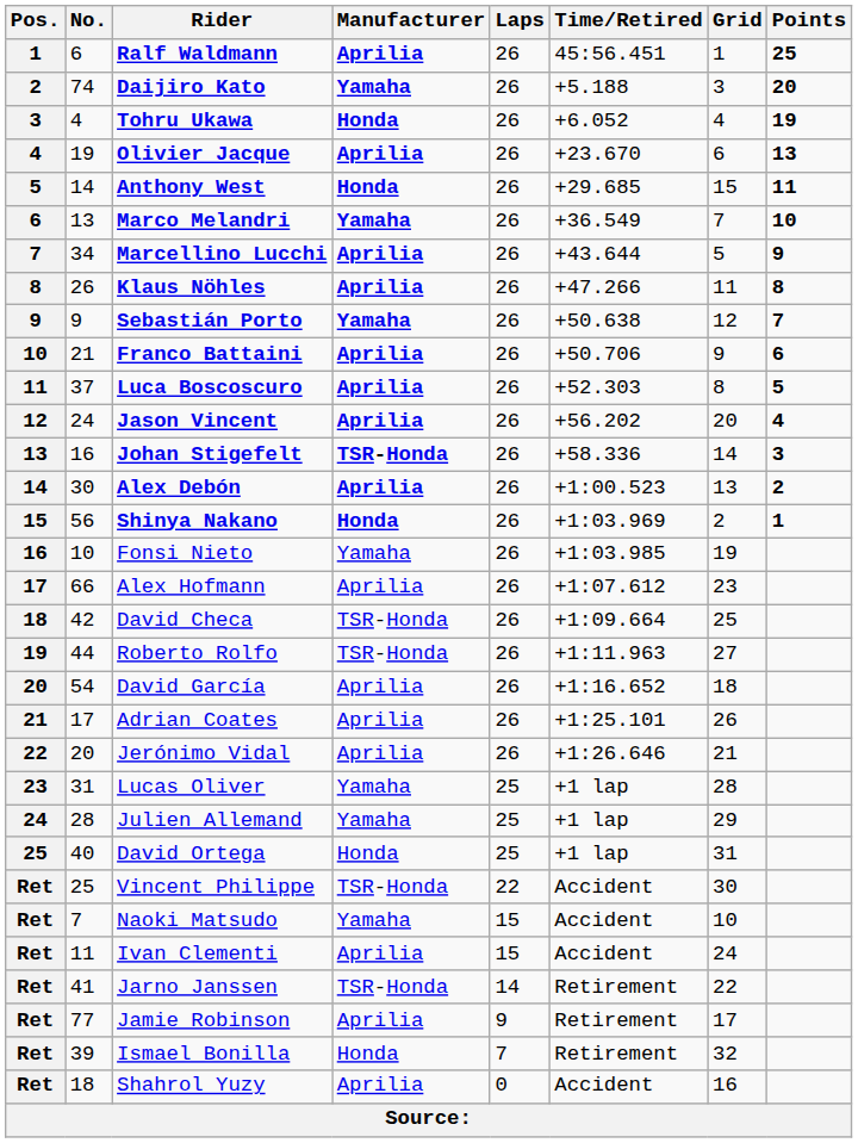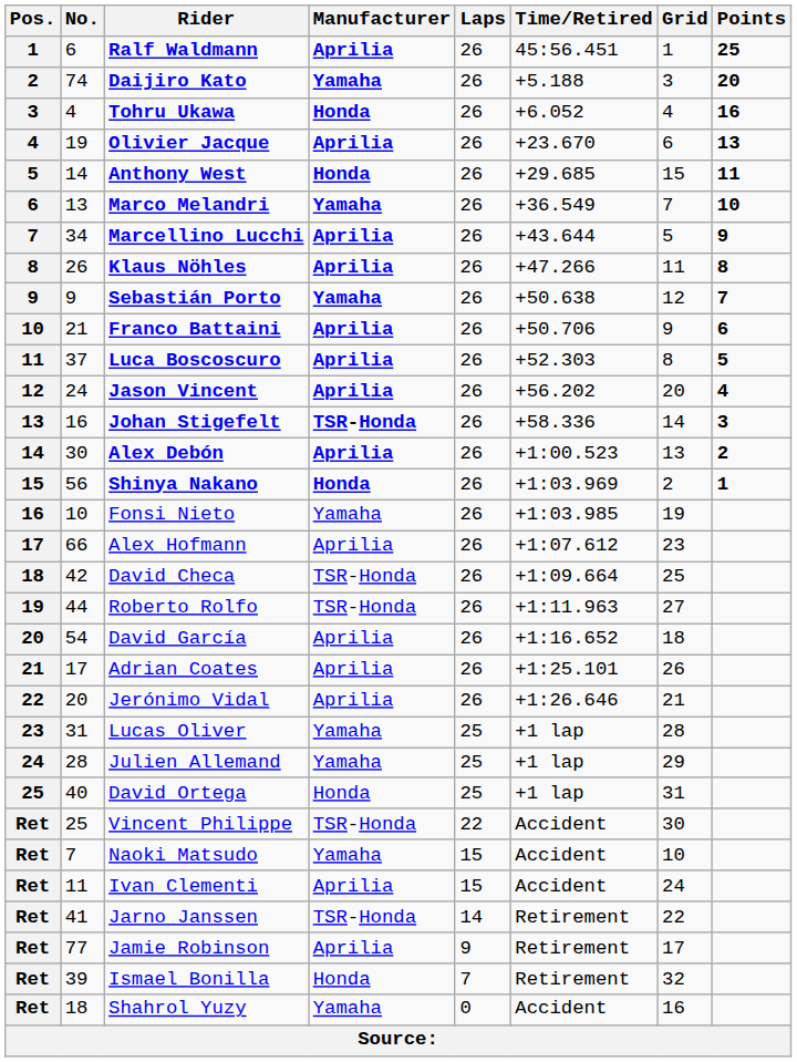 <table class="wikitable" style="font-size: 95%;">
 <tr>
 <th>Pos.</th>
 <th>No.</th>
 <th>Rider</th>
 <th>Manufacturer</th>
 <th>Laps</th>
 <th>Time/Retired</th>
 <th>Grid</th>
 <th>Points</th>
 </tr>
 <tr>
 <th>1</th>
 <td>6</td>
 <td> <strong><a href='#'>Ralf Waldmann</a></strong></td>
 <td><strong><a href='#'>Aprilia</a></strong></td>
 <td>26</td>
 <td>45:56.451</td>
 <td>1</td>
 <td><strong>25</strong></td>
 </tr>
 <tr>
 <th>2</th>
 <td>74</td>
 <td> <strong><a href='#'>Daijiro Kato</a></strong></td>
 <td><strong><a href='#'>Yamaha</a></strong></td>
 <td>26</td>
 <td>+5.188</td>
 <td>3</td>
 <td><strong>20</strong></td>
 </tr>
 <tr>
 <th>3</th>
 <td>4</td>
 <td> <strong><a href='#'>Tohru Ukawa</a></strong></td>
 <td><strong><a href='#'>Honda</a></strong></td>
 <td>26</td>
 <td>+6.052</td>
 <td>4</td>
-<td><strong>19</strong></td>
+<td><strong>16</strong></td>
 </tr>
 <tr>
 <th>4</th>
 <td>19</td>
 <td> <strong><a href='#'>Olivier Jacque</a></strong></td>
 <td><strong><a href='#'>Aprilia</a></strong></td>
 <td>26</td>
 <td>+23.670</td>
 <td>6</td>
 <td><strong>13</strong></td>
 </tr>
 <tr>
 <th>5</th>
 <td>14</td>
 <td> <strong><a href='#'>Anthony West</a></strong></td>
 <td><strong><a href='#'>Honda</a></strong></td>
 <td>26</td>
 <td>+29.685</td>
 <td>15</td>
 <td><strong>11</strong></td>
 </tr>
 <tr>
 <th>6</th>
 <td>13</td>
 <td> <strong><a href='#'>Marco Melandri</a></strong></td>
 <td><strong><a href='#'>Yamaha</a></strong></td>
 <td>26</td>
 <td>+36.549</td>
 <td>7</td>
 <td><strong>10</strong></td>
 </tr>
 <tr>
 <th>7</th>
 <td>34</td>
 <td> <strong><a href='#'>Marcellino Lucchi</a></strong></td>
 <td><strong><a href='#'>Aprilia</a></strong></td>
 <td>26</td>
 <td>+43.644</td>
 <td>5</td>
 <td><strong>9</strong></td>
 </tr>
 <tr>
 <th>8</th>
 <td>26</td>
 <td> <strong><a href='#'>Klaus Nöhles</a></strong></td>
 <td><strong><a href='#'>Aprilia</a></strong></td>
 <td>26</td>
 <td>+47.266</td>
 <td>11</td>
 <td><strong>8</strong></td>
 </tr>
 <tr>
 <th>9</th>
 <td>9</td>
 <td> <strong><a href='#'>Sebastián Porto</a></strong></td>
 <td><strong><a href='#'>Yamaha</a></strong></td>
 <td>26</td>
 <td>+50.638</td>
 <td>12</td>
 <td><strong>7</strong></td>
 </tr>
 <tr>
 <th>10</th>
 <td>21</td>
 <td> <strong><a href='#'>Franco Battaini</a></strong></td>
 <td><strong><a href='#'>Aprilia</a></strong></td>
 <td>26</td>
 <td>+50.706</td>
 <td>9</td>
 <td><strong>6</strong></td>
 </tr>
 <tr>
 <th>11</th>
 <td>37</td>
 <td> <strong><a href='#'>Luca Boscoscuro</a></strong></td>
 <td><strong><a href='#'>Aprilia</a></strong></td>
 <td>26</td>
 <td>+52.303</td>
 <td>8</td>
 <td><strong>5</strong></td>
 </tr>
 <tr>
 <th>12</th>
 <td>24</td>
 <td> <strong><a href='#'>Jason Vincent</a></strong></td>
 <td><strong><a href='#'>Aprilia</a></strong></td>
 <td>26</td>
 <td>+56.202</td>
 <td>20</td>
 <td><strong>4</strong></td>
 </tr>
 <tr>
 <th>13</th>
 <td>16</td>
 <td> <strong><a href='#'>Johan Stigefelt</a></strong></td>
 <td><strong><a href='#'>TSR</a>-<a href='#'>Honda</a></strong></td>
 <td>26</td>
 <td>+58.336</td>
 <td>14</td>
 <td><strong>3</strong></td>
 </tr>
 <tr>
 <th>14</th>
 <td>30</td>
 <td> <strong><a href='#'>Alex Debón</a></strong></td>
 <td><strong><a href='#'>Aprilia</a></strong></td>
 <td>26</td>
 <td>+1:00.523</td>
 <td>13</td>
 <td><strong>2</strong></td>
 </tr>
 <tr>
 <th>15</th>
 <td>56</td>
 <td> <strong><a href='#'>Shinya Nakano</a></strong></td>
 <td><strong><a href='#'>Honda</a></strong></td>
 <td>26</td>
 <td>+1:03.969</td>
 <td>2</td>
 <td><strong>1</strong></td>
 </tr>
 <tr>
 <th>16</th>
 <td>10</td>
 <td> <a href='#'>Fonsi Nieto</a></td>
 <td><a href='#'>Yamaha</a></td>
 <td>26</td>
 <td>+1:03.985</td>
 <td>19</td>
 <td></td>
 </tr>
 <tr>
 <th>17</th>
 <td>66</td>
 <td> <a href='#'>Alex Hofmann</a></td>
 <td><a href='#'>Aprilia</a></td>
 <td>26</td>
 <td>+1:07.612</td>
 <td>23</td>
 <td></td>
 </tr>
 <tr>
 <th>18</th>
 <td>42</td>
 <td> <a href='#'>David Checa</a></td>
 <td><a href='#'>TSR</a>-<a href='#'>Honda</a></td>
 <td>26</td>
 <td>+1:09.664</td>
 <td>25</td>
 <td></td>
 </tr>
 <tr>
 <th>19</th>
 <td>44</td>
 <td> <a href='#'>Roberto Rolfo</a></td>
 <td><a href='#'>TSR</a>-<a href='#'>Honda</a></td>
 <td>26</td>
 <td>+1:11.963</td>
 <td>27</td>
 <td></td>
 </tr>
 <tr>
 <th>20</th>
 <td>54</td>
 <td> <a href='#'>David García</a></td>
 <td><a href='#'>Aprilia</a></td>
 <td>26</td>
 <td>+1:16.652</td>
 <td>18</td>
 <td></td>
 </tr>
 <tr>
 <th>21</th>
 <td>17</td>
 <td> <a href='#'>Adrian Coates</a></td>
 <td><a href='#'>Aprilia</a></td>
 <td>26</td>
 <td>+1:25.101</td>
 <td>26</td>
 <td></td>
 </tr>
 <tr>
 <th>22</th>
 <td>20</td>
 <td> <a href='#'>Jerónimo Vidal</a></td>
 <td><a href='#'>Aprilia</a></td>
 <td>26</td>
 <td>+1:26.646</td>
 <td>21</td>
 <td></td>
 </tr>
 <tr>
 <th>23</th>
 <td>31</td>
 <td> <a href='#'>Lucas Oliver</a></td>
 <td><a href='#'>Yamaha</a></td>
 <td>25</td>
 <td>+1 lap</td>
 <td>28</td>
 <td></td>
 </tr>
 <tr>
 <th>24</th>
 <td>28</td>
 <td> <a href='#'>Julien Allemand</a></td>
 <td><a href='#'>Yamaha</a></td>
 <td>25</td>
 <td>+1 lap</td>
 <td>29</td>
 <td></td>
 </tr>
 <tr>
 <th>25</th>
 <td>40</td>
 <td> <a href='#'>David Ortega</a></td>
 <td><a href='#'>Honda</a></td>
 <td>25</td>
 <td>+1 lap</td>
 <td>31</td>
 <td></td>
 </tr>
 <tr>
 <th>Ret</th>
 <td>25</td>
 <td> <a href='#'>Vincent Philippe</a></td>
 <td><a href='#'>TSR</a>-<a href='#'>Honda</a></td>
 <td>22</td>
 <td>Accident</td>
 <td>30</td>
 <td></td>
 </tr>
 <tr>
 <th>Ret</th>
 <td>7</td>
 <td> <a href='#'>Naoki Matsudo</a></td>
 <td><a href='#'>Yamaha</a></td>
 <td>15</td>
 <td>Accident</td>
 <td>10</td>
 <td></td>
 </tr>
 <tr>
 <th>Ret</th>
 <td>11</td>
 <td> <a href='#'>Ivan Clementi</a></td>
 <td><a href='#'>Aprilia</a></td>
 <td>15</td>
 <td>Accident</td>
 <td>24</td>
 <td></td>
 </tr>
 <tr>
 <th>Ret</th>
 <td>41</td>
 <td> <a href='#'>Jarno Janssen</a></td>
 <td><a href='#'>TSR</a>-<a href='#'>Honda</a></td>
 <td>14</td>
 <td>Retirement</td>
 <td>22</td>
 <td></td>
 </tr>
 <tr>
 <th>Ret</th>
 <td>77</td>
 <td> <a href='#'>Jamie Robinson</a></td>
 <td><a href='#'>Aprilia</a></td>
 <td>9</td>
 <td>Retirement</td>
 <td>17</td>
 <td></td>
 </tr>
 <tr>
 <th>Ret</th>
 <td>39</td>
 <td> <a href='#'>Ismael Bonilla</a></td>
 <td><a href='#'>Honda</a></td>
 <td>7</td>
 <td>Retirement</td>
 <td>32</td>
 <td></td>
 </tr>
 <tr>
 <th>Ret</th>
 <td>18</td>
 <td> <a href='#'>Shahrol Yuzy</a></td>
-<td><a href='#'>Aprilia</a></td>
+<td><a href='#'>Yamaha</a></td>
 <td>0</td>
 <td>Accident</td>
 <td>16</td>
 <td></td>
 </tr>
 <tr>
 <th colspan=8>Source: </th>
 </tr>
 </table>
